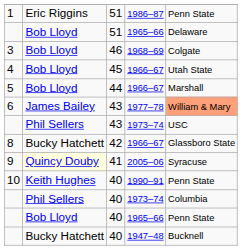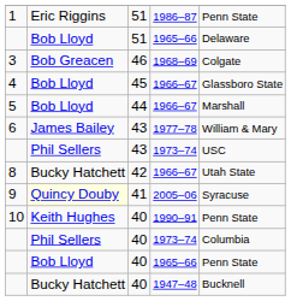 <table class="wikitable">
 <tr>
 </tr>
 <tr>
 <td>1</td>
 <td>Eric Riggins</td>
 <td>51</td>
 <td style="font-size:80%;"><a href='#'>1986–87</a></td>
 <td style="font-size:80%;">Penn State</td>
 </tr>
 <tr>
 <td></td>
 <td><a href='#'>Bob Lloyd</a></td>
 <td>51</td>
 <td style="font-size:80%;"><a href='#'>1965–66</a></td>
 <td style="font-size:80%;">Delaware</td>
 </tr>
 <tr>
 <td>3</td>
-<td><a href='#'>Bob Lloyd</a></td>
+<td><a href='#'>Bob Greacen</a></td>
 <td>46</td>
 <td style="font-size:80%;"><a href='#'>1968–69</a></td>
 <td style="font-size:80%;">Colgate</td>
 </tr>
 <tr>
 <td>4</td>
 <td><a href='#'>Bob Lloyd</a></td>
 <td>45</td>
 <td style="font-size:80%;"><a href='#'>1966–67</a></td>
-<td style="font-size:80%;">Utah State</td>
+<td style="font-size:80%;">Glassboro State</td>
 </tr>
 <tr>
 <td>5</td>
 <td><a href='#'>Bob Lloyd</a></td>
 <td>44</td>
 <td style="font-size:80%;"><a href='#'>1966–67</a></td>
 <td style="font-size:80%;">Marshall</td>
 </tr>
 <tr>
 <td>6</td>
 <td><a href='#'>James Bailey</a></td>
 <td>43</td>
 <td style="font-size:80%;"><a href='#'>1977–78</a></td>
-<td style="background: lightsalmon; font-size:80%;">William & Mary</td>
+<td style="font-size:80%;">William & Mary</td>
 </tr>
 <tr>
 <td></td>
 <td><a href='#'>Phil Sellers</a></td>
 <td>43</td>
 <td style="font-size:80%;"><a href='#'>1973–74</a></td>
 <td style="font-size:80%;">USC</td>
 </tr>
 <tr>
 <td>8</td>
 <td>Bucky Hatchett</td>
 <td>42</td>
 <td style="font-size:80%;"><a href='#'>1966–67</a></td>
-<td style="font-size:80%;">Glassboro State</td>
+<td style="font-size:80%;">Utah State</td>
 </tr>
 <tr>
 <td>9</td>
 <td style="background: lightyellow;"><a href='#'>Quincy Douby</a></td>
 <td>41</td>
 <td style="font-size:80%;"><a href='#'>2005–06</a></td>
 <td style="font-size:80%;">Syracuse</td>
 </tr>
 <tr>
 <td>10</td>
 <td><a href='#'>Keith Hughes</a></td>
 <td>40</td>
 <td style="font-size:80%;"><a href='#'>1990–91</a></td>
 <td style="font-size:80%;">Penn State</td>
 </tr>
 <tr>
 <td></td>
 <td><a href='#'>Phil Sellers</a></td>
 <td>40</td>
 <td style="font-size:80%;"><a href='#'>1973–74</a></td>
 <td style="font-size:80%;">Columbia</td>
 </tr>
 <tr>
 <td></td>
 <td><a href='#'>Bob Lloyd</a></td>
 <td>40</td>
 <td style="font-size:80%;"><a href='#'>1965–66</a></td>
 <td style="font-size:80%;">Penn State</td>
 </tr>
 <tr>
 <td></td>
 <td>Bucky Hatchett</td>
 <td>40</td>
 <td style="font-size:80%;"><a href='#'>1947–48</a></td>
 <td style="font-size:80%;">Bucknell</td>
 </tr>
 </table>
